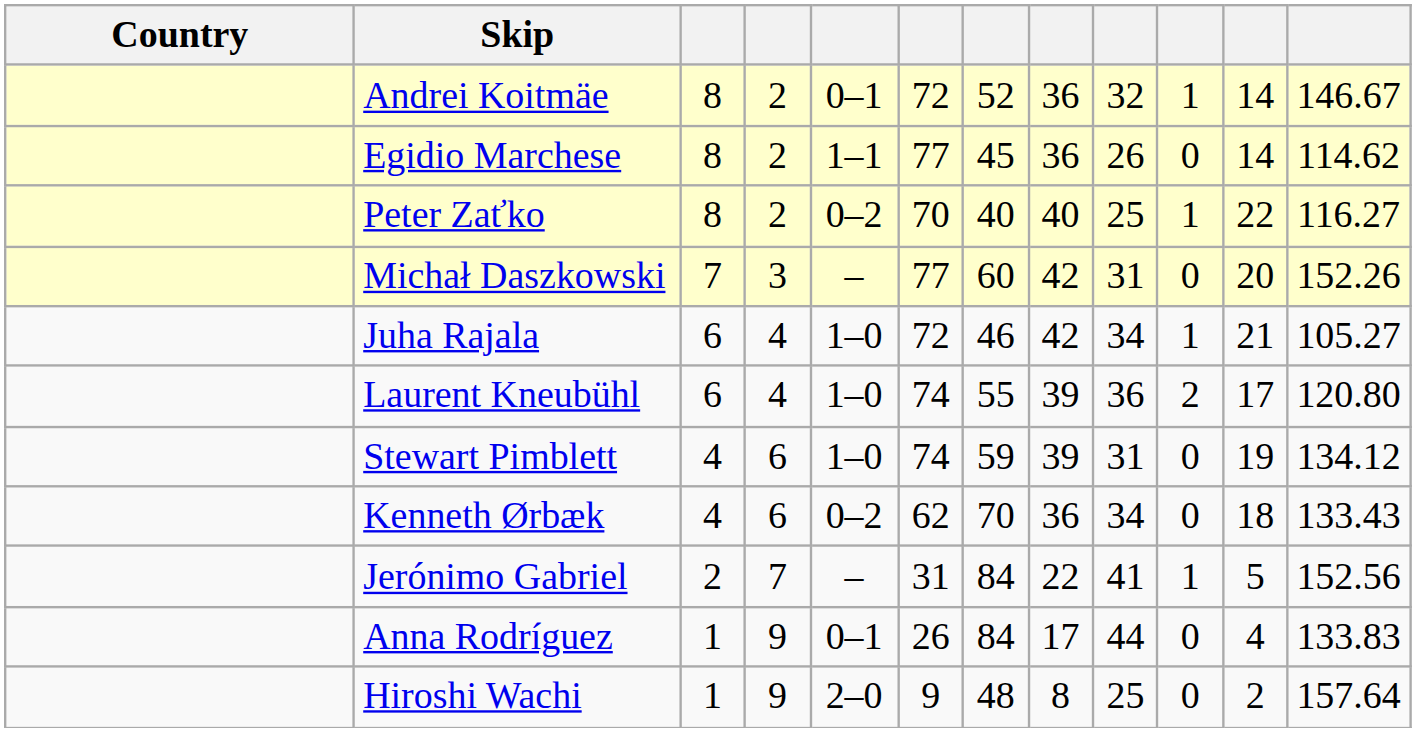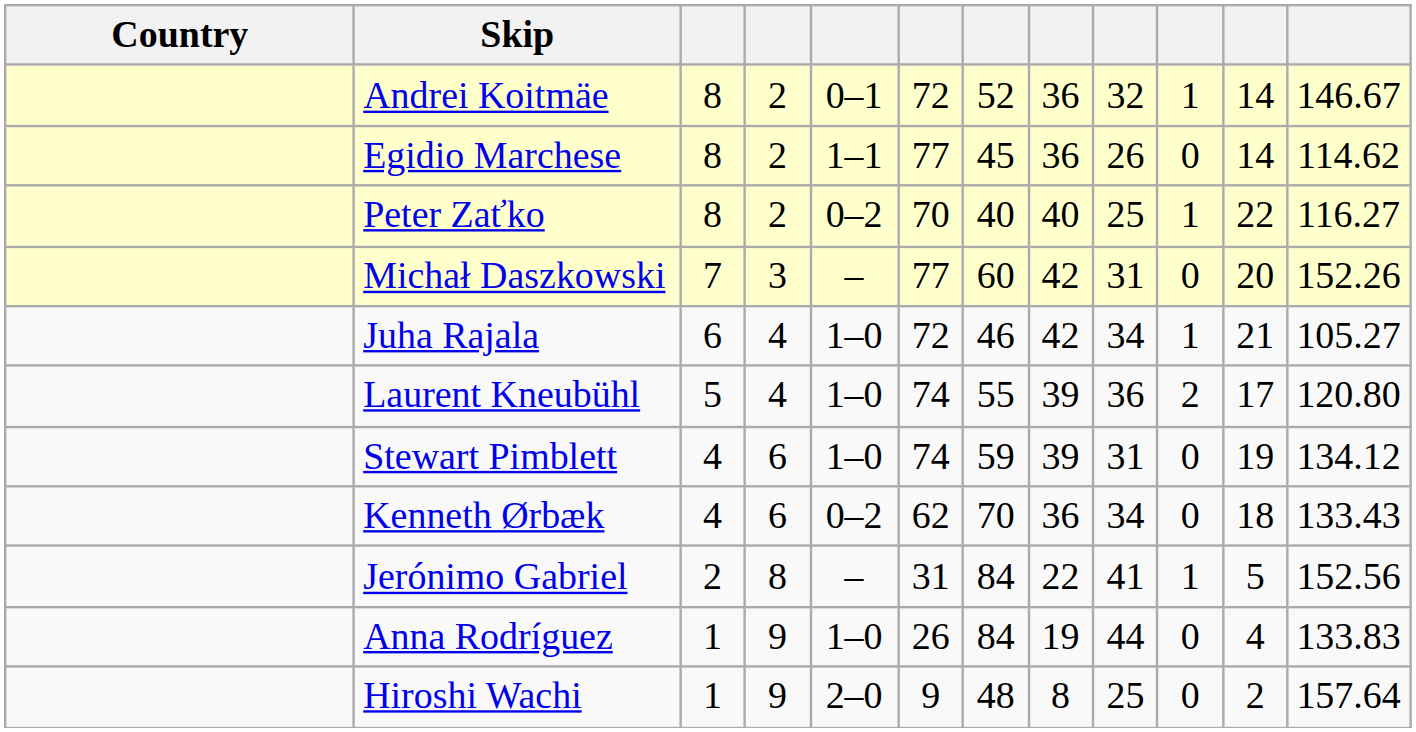 <table class=wikitable  style="text-align:center;">
 <tr>
 <th width=140>Country</th>
 <th width=130>Skip</th>
 <th width=20></th>
 <th width=20></th>
 <th width=30></th>
 <th width=20></th>
 <th width=20></th>
 <th width=20></th>
 <th width=20></th>
 <th width=20></th>
 <th width=20></th>
 <th width=20></th>
 </tr>
 <tr bgcolor=#ffffcc>
 <td style="text-align:left;"></td>
 <td style="text-align:left;"><a href='#'>Andrei Koitmäe</a></td>
 <td>8</td>
 <td>2</td>
 <td>0–1</td>
 <td>72</td>
 <td>52</td>
 <td>36</td>
 <td>32</td>
 <td>1</td>
 <td>14</td>
 <td>146.67</td>
 </tr>
 <tr bgcolor=#ffffcc>
 <td style="text-align:left;"></td>
 <td style="text-align:left;"><a href='#'>Egidio Marchese</a></td>
 <td>8</td>
 <td>2</td>
 <td>1–1</td>
 <td>77</td>
 <td>45</td>
 <td>36</td>
 <td>26</td>
 <td>0</td>
 <td>14</td>
 <td>114.62</td>
 </tr>
 <tr bgcolor=#ffffcc>
 <td style="text-align:left;"></td>
 <td style="text-align:left;"><a href='#'>Peter Zaťko</a></td>
 <td>8</td>
 <td>2</td>
 <td>0–2</td>
 <td>70</td>
 <td>40</td>
 <td>40</td>
 <td>25</td>
 <td>1</td>
 <td>22</td>
 <td>116.27</td>
 </tr>
 <tr bgcolor=#ffffcc>
 <td style="text-align:left;"></td>
 <td style="text-align:left;"><a href='#'>Michał Daszkowski</a></td>
 <td>7</td>
 <td>3</td>
 <td>–</td>
 <td>77</td>
 <td>60</td>
 <td>42</td>
 <td>31</td>
 <td>0</td>
 <td>20</td>
 <td>152.26</td>
 </tr>
 <tr>
 <td style="text-align:left;"></td>
 <td style="text-align:left;"><a href='#'>Juha Rajala</a></td>
 <td>6</td>
 <td>4</td>
 <td>1–0</td>
 <td>72</td>
 <td>46</td>
 <td>42</td>
 <td>34</td>
 <td>1</td>
 <td>21</td>
 <td>105.27</td>
 </tr>
 <tr>
 <td style="text-align:left;"></td>
 <td style="text-align:left;"><a href='#'>Laurent Kneubühl</a></td>
-<td>6</td>
+<td>5</td>
 <td>4</td>
 <td>1–0</td>
 <td>74</td>
 <td>55</td>
 <td>39</td>
 <td>36</td>
 <td>2</td>
 <td>17</td>
 <td>120.80</td>
 </tr>
 <tr>
 <td style="text-align:left;"></td>
 <td style="text-align:left;"><a href='#'>Stewart Pimblett</a></td>
 <td>4</td>
 <td>6</td>
 <td>1–0</td>
 <td>74</td>
 <td>59</td>
 <td>39</td>
 <td>31</td>
 <td>0</td>
 <td>19</td>
 <td>134.12</td>
 </tr>
 <tr>
 <td style="text-align:left;"></td>
 <td style="text-align:left;"><a href='#'>Kenneth Ørbæk</a></td>
 <td>4</td>
 <td>6</td>
 <td>0–2</td>
 <td>62</td>
 <td>70</td>
 <td>36</td>
 <td>34</td>
 <td>0</td>
 <td>18</td>
 <td>133.43</td>
 </tr>
 <tr>
 <td style="text-align:left;"></td>
 <td style="text-align:left;"><a href='#'>Jerónimo Gabriel</a></td>
 <td>2</td>
-<td>7</td>
+<td>8</td>
 <td>–</td>
 <td>31</td>
 <td>84</td>
 <td>22</td>
 <td>41</td>
 <td>1</td>
 <td>5</td>
 <td>152.56</td>
 </tr>
 <tr>
 <td style="text-align:left;"></td>
 <td style="text-align:left;"><a href='#'>Anna Rodríguez</a></td>
 <td>1</td>
 <td>9</td>
-<td>0–1</td>
+<td>1–0</td>
 <td>26</td>
 <td>84</td>
-<td>17</td>
+<td>19</td>
 <td>44</td>
 <td>0</td>
 <td>4</td>
 <td>133.83</td>
 </tr>
 <tr>
 <td style="text-align:left;"></td>
 <td style="text-align:left;"><a href='#'>Hiroshi Wachi</a></td>
 <td>1</td>
 <td>9</td>
 <td>2–0</td>
 <td>9</td>
 <td>48</td>
 <td>8</td>
 <td>25</td>
 <td>0</td>
 <td>2</td>
 <td>157.64</td>
 </tr>
 </table>
